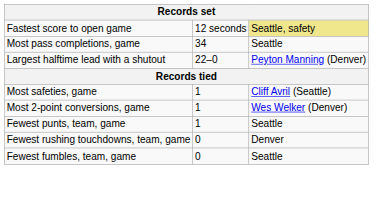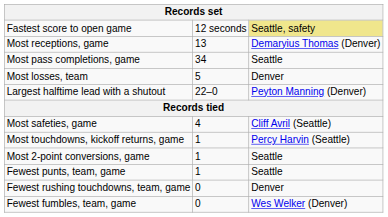 <table class="wikitable">
 <tr>
 <th colspan=3>Records set</th>
 </tr>
 <tr>
 <td>Fastest score to open game</td>
 <td>12 seconds</td>
 <td style="background: khaki;">Seattle, safety</td>
 </tr>
 <tr>
+<td>Most receptions, game</td>
+<td>13</td>
+<td><a href='#'>Demaryius Thomas</a> (Denver)</td>
+</tr>
+<tr>
 <td>Most pass completions, game</td>
 <td>34</td>
 <td>Seattle</td>
+</tr>
+<tr>
+<td>Most losses, team</td>
+<td>5</td>
+<td>Denver</td>
 </tr>
 <tr>
 <td>Largest halftime lead with a shutout</td>
 <td>22–0</td>
 <td><a href='#'>Peyton Manning</a> (Denver)</td>
 </tr>
 <tr>
 <th colspan=3>Records tied</th>
 </tr>
 <tr>
 <td>Most safeties, game</td>
+<td>4</td>
+<td><a href='#'>Cliff Avril</a> (Seattle)</td>
+</tr>
+<tr>
+<td>Most touchdowns, kickoff returns, game</td>
 <td>1</td>
-<td><a href='#'>Cliff Avril</a> (Seattle)</td>
+<td><a href='#'>Percy Harvin</a> (Seattle)</td>
 </tr>
 <tr>
 <td>Most 2-point conversions, game</td>
 <td>1</td>
-<td><a href='#'>Wes Welker</a> (Denver)</td>
+<td>Seattle</td>
 </tr>
 <tr>
 <td>Fewest punts, team, game</td>
 <td>1</td>
 <td>Seattle</td>
 </tr>
 <tr>
 <td>Fewest rushing touchdowns, team, game</td>
 <td>0</td>
 <td>Denver</td>
 </tr>
 <tr>
 <td>Fewest fumbles, team, game</td>
 <td>0</td>
-<td>Seattle</td>
+<td><a href='#'>Wes Welker</a> (Denver)</td>
 </tr>
 </table>
